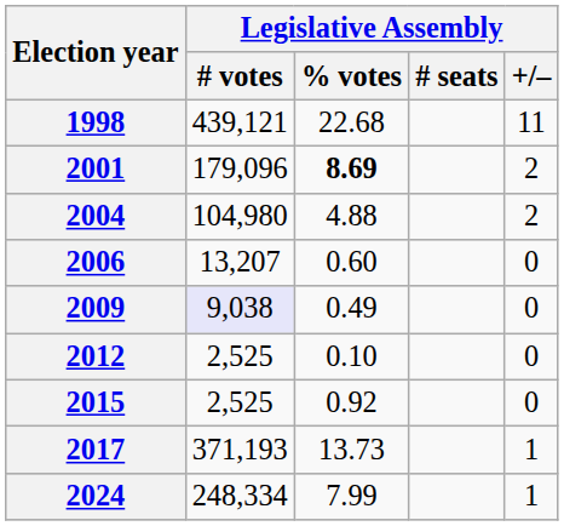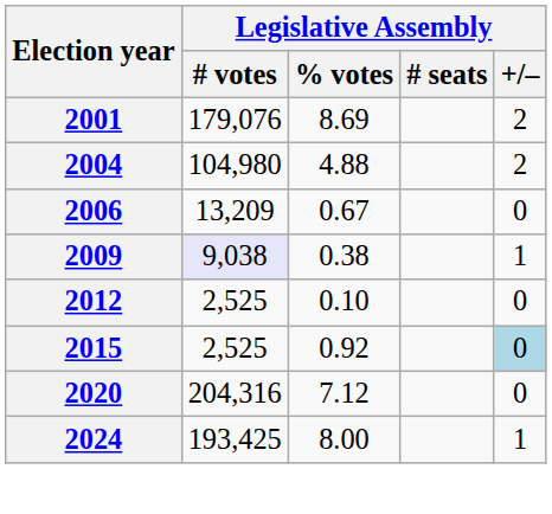 <table class="wikitable sortable" style="text-align:center">
 <tr>
 <th rowspan="2">Election year</th>
 <th colspan="4"><a href='#'>Legislative Assembly</a></th>
 </tr>
 <tr>
 <th># votes</th>
 <th>% votes</th>
 <th># seats</th>
 <th>+/–</th>
 </tr>
 <tr>
-<th><a href='#'>1998</a></th>
-<td>439,121</td>
-<td> 22.68</td>
-<td></td>
-<td> 11</td>
-</tr>
-<tr>
 <th><a href='#'>2001</a></th>
-<td>179,096</td>
-<td><strong> 8.69</strong></td>
+<td>179,076</td>
+<td> 8.69</td>
 <td></td>
 <td> 2</td>
 </tr>
 <tr>
 <th><a href='#'>2004</a></th>
 <td>104,980</td>
 <td> 4.88</td>
 <td></td>
 <td> 2</td>
 </tr>
 <tr>
 <th><a href='#'>2006</a></th>
-<td>13,207</td>
-<td> 0.60</td>
+<td>13,209</td>
+<td> 0.67</td>
 <td></td>
 <td> 0</td>
 </tr>
 <tr>
 <th><a href='#'>2009</a></th>
 <td style="background: lavender;">9,038</td>
-<td> 0.49</td>
+<td> 0.38</td>
 <td></td>
-<td> 0</td>
+<td> 1</td>
 </tr>
 <tr>
 <th><a href='#'>2012</a></th>
 <td>2,525</td>
 <td> 0.10</td>
 <td></td>
 <td> 0</td>
 </tr>
 <tr>
 <th><a href='#'>2015</a></th>
 <td>2,525</td>
 <td> 0.92</td>
 <td></td>
+<td style="background: lightblue;"> 0</td>
+</tr>
+<tr>
+<th><a href='#'>2020</a></th>
+<td>204,316</td>
+<td> 7.12</td>
+<td></td>
 <td> 0</td>
 </tr>
 <tr>
-<th><a href='#'>2017</a></th>
-<td>371,193</td>
-<td> 13.73</td>
-<td></td>
-<td> 1</td>
-</tr>
-<tr>
 <th><a href='#'>2024</a></th>
-<td>248,334</td>
-<td> 7.99</td>
+<td>193,425</td>
+<td> 8.00</td>
 <td></td>
 <td> 1</td>
 </tr>
 </table>
